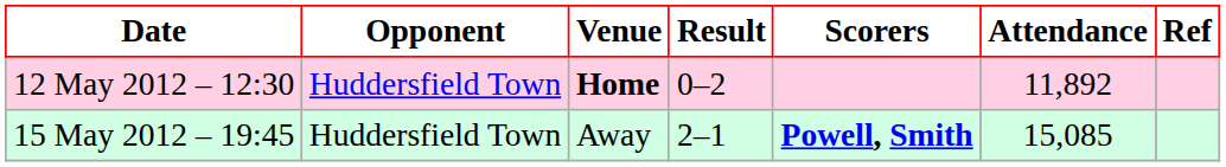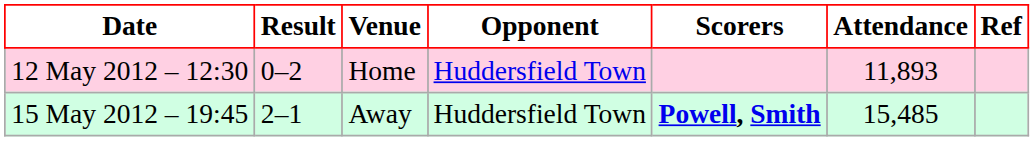 <table class="wikitable">
 <tr>
 <th style="background:#FFFFFF; color:black; border:1px solid red;">Date</th>
+<th style="background:#FFFFFF; color:black; border:1px solid red;">Result</th>
+<th style="background:#FFFFFF; color:black; border:1px solid red;">Venue</th>
 <th style="background:#FFFFFF; color:black; border:1px solid red;">Opponent</th>
-<th style="background:#FFFFFF; color:black; border:1px solid red;">Venue</th>
-<th style="background:#FFFFFF; color:black; border:1px solid red;">Result</th>
 <th style="background:#FFFFFF; color:black; border:1px solid red;">Scorers</th>
 <th style="background:#FFFFFF; color:black; border:1px solid red;">Attendance</th>
 <th style="background:#FFFFFF; color:black; border:1px solid red;">Ref</th>
 </tr>
 <tr bgcolor = "#ffd0e3">
 <td>12 May 2012 – 12:30</td>
+<td>0–2</td>
+<td>Home</td>
 <td><a href='#'>Huddersfield Town</a></td>
-<td><strong>Home</strong></td>
-<td>0–2</td>
 <td> </td>
-<td align="center">11,892</td>
+<td align="center">11,893</td>
 <td></td>
 </tr>
 <tr bgcolor = "#d0ffe3">
 <td>15 May 2012 – 19:45</td>
+<td>2–1</td>
+<td>Away</td>
 <td>Huddersfield Town</td>
-<td>Away</td>
-<td>2–1</td>
 <td><strong><a href='#'>Powell</a>, <a href='#'>Smith</a></strong></td>
-<td align="center">15,085</td>
+<td align="center">15,485</td>
 <td></td>
 </tr>
 </table>
